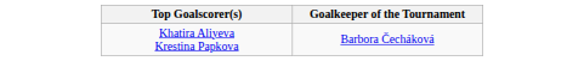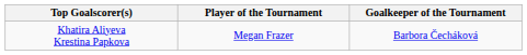 <table class=wikitable style="margin:auto; text-align:center">
 <tr>
 <th style="width: 250px;">Top Goalscorer(s)</th>
+<th style="width: 250px;">Player of the Tournament</th>
 <th style="width: 250px;">Goalkeeper of the Tournament</th>
 </tr>
 <tr>
 <td> <a href='#'>Khatira Aliyeva</a><br> <a href='#'>Krestina Papkova</a></td>
+<td> <a href='#'>Megan Frazer</a></td>
 <td> <a href='#'>Barbora Čecháková</a></td>
 </tr>
 </table>
